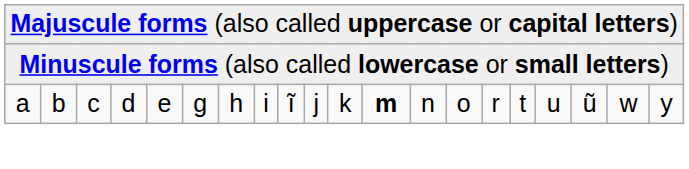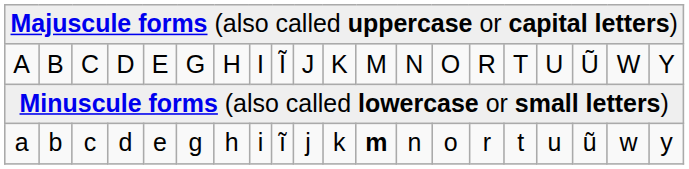 <table class=wikitable style=text-align:center>
 <tr>
 <td bgcolor="#EFEFEF" colspan="20"><strong><a href='#'>Majuscule forms</a></strong> (also called <strong>uppercase</strong> or <strong>capital letters</strong>)</td>
+</tr>
+<tr>
+<td>A</td>
+<td>B</td>
+<td>C</td>
+<td>D</td>
+<td>E</td>
+<td>G</td>
+<td>H</td>
+<td>I</td>
+<td>Ĩ</td>
+<td>J</td>
+<td>K</td>
+<td>M</td>
+<td>N</td>
+<td>O</td>
+<td>R</td>
+<td>T</td>
+<td>U</td>
+<td>Ũ</td>
+<td>W</td>
+<td>Y</td>
 </tr>
 <tr>
 <td bgcolor="#EFEFEF" colspan="20"><strong><a href='#'>Minuscule forms</a></strong> (also called <strong>lowercase</strong> or <strong>small letters</strong>)</td>
 </tr>
 <tr>
 <td>a</td>
 <td>b</td>
 <td>c</td>
 <td>d</td>
 <td>e</td>
 <td>g</td>
 <td>h</td>
 <td>i</td>
 <td>ĩ</td>
 <td>j</td>
 <td>k</td>
 <td><strong>m</strong></td>
 <td>n</td>
 <td>o</td>
 <td>r</td>
 <td>t</td>
 <td>u</td>
 <td>ũ</td>
 <td>w</td>
 <td>y</td>
 </tr>
 </table>
